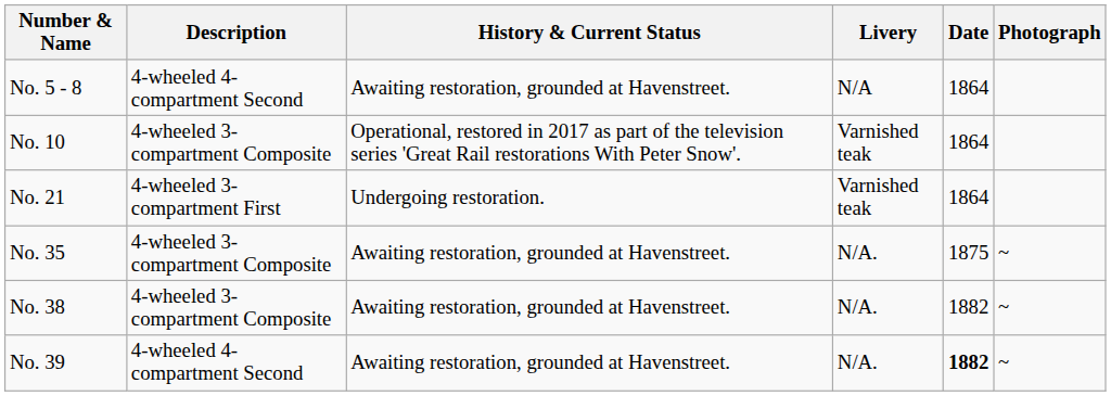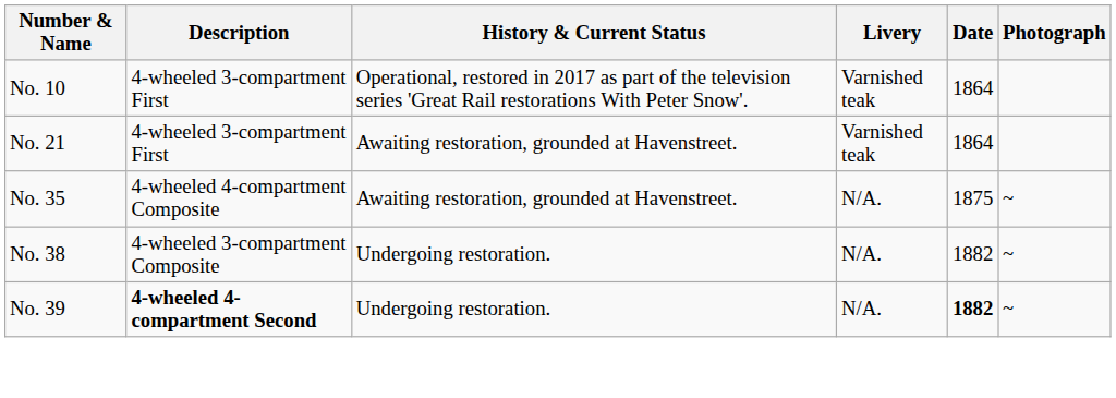 <table class="wikitable">
 <tr>
 <th>Number & Name</th>
 <th>Description</th>
 <th>History & Current Status</th>
 <th>Livery</th>
 <th>Date</th>
 <th>Photograph</th>
 </tr>
 <tr>
-<td>No. 5 - 8</td>
-<td>4-wheeled 4-compartment Second</td>
-<td>Awaiting restoration, grounded at Havenstreet.</td>
-<td>N/A</td>
-<td>1864</td>
-<td></td>
-</tr>
-<tr>
 <td>No. 10</td>
-<td>4-wheeled 3-compartment Composite</td>
+<td>4-wheeled 3-compartment First</td>
 <td>Operational, restored in 2017 as part of the television series 'Great Rail restorations With Peter Snow'.</td>
 <td>Varnished teak</td>
 <td>1864</td>
 <td></td>
 </tr>
 <tr>
 <td>No. 21</td>
 <td>4-wheeled 3-compartment First</td>
-<td>Undergoing restoration.</td>
+<td>Awaiting restoration, grounded at Havenstreet.</td>
 <td>Varnished teak</td>
 <td>1864</td>
 <td></td>
 </tr>
 <tr>
 <td>No. 35</td>
-<td>4-wheeled 3-compartment Composite</td>
+<td>4-wheeled 4-compartment Composite</td>
 <td>Awaiting restoration, grounded at Havenstreet.</td>
 <td>N/A.</td>
 <td>1875</td>
 <td>~</td>
 </tr>
 <tr>
 <td>No. 38</td>
 <td>4-wheeled 3-compartment Composite</td>
-<td>Awaiting restoration, grounded at Havenstreet.</td>
+<td>Undergoing restoration.</td>
 <td>N/A.</td>
 <td>1882</td>
 <td>~</td>
 </tr>
 <tr>
 <td>No. 39</td>
-<td>4-wheeled 4-compartment Second</td>
-<td>Awaiting restoration, grounded at Havenstreet.</td>
+<td><strong>4-wheeled 4-compartment Second</strong></td>
+<td>Undergoing restoration.</td>
 <td>N/A.</td>
 <td><strong>1882</strong></td>
 <td>~</td>
 </tr>
 </table>
